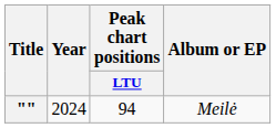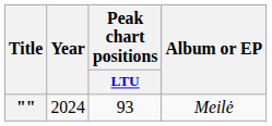 <table class="wikitable plainrowheaders" style="text-align:center;">
 <tr>
 <th scope="col" rowspan="2">Title</th>
 <th scope="col" rowspan="2">Year</th>
 <th scope="col" colspan="1">Peak chart positions</th>
 <th scope="col" rowspan="2">Album or EP</th>
 </tr>
 <tr>
 <th scope="col" style="width:3em;font-size:85%;"><a href='#'>LTU</a><br></th>
 </tr>
 <tr>
 <th scope="row">""<br></th>
 <td>2024</td>
-<td>94</td>
+<td>93</td>
 <td><em>Meilė</em></td>
 </tr>
 </table>
